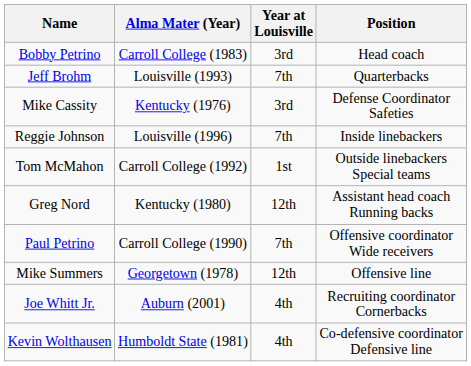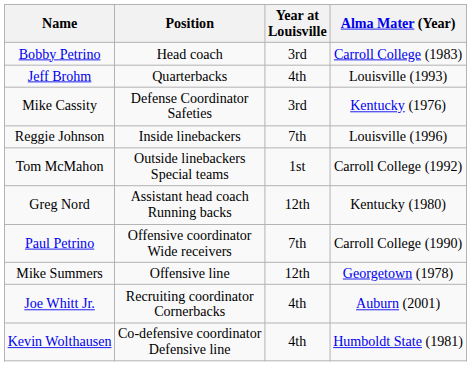 <table class="wikitable">
 <tr>
 <th>Name</th>
+<th>Position</th>
+<th>Year at<br>Louisville</th>
 <th><a href='#'>Alma Mater</a> (Year)</th>
-<th>Year at<br>Louisville</th>
-<th>Position</th>
 </tr>
 <tr align="center">
 <td><a href='#'>Bobby Petrino</a></td>
+<td>Head coach</td>
+<td>3rd</td>
 <td><a href='#'>Carroll College</a> (1983)</td>
-<td>3rd</td>
-<td>Head coach</td>
 </tr>
 <tr align="center">
 <td><a href='#'>Jeff Brohm</a></td>
+<td>Quarterbacks</td>
+<td>4th</td>
 <td>Louisville (1993)</td>
-<td>7th</td>
-<td>Quarterbacks</td>
 </tr>
 <tr align="center">
 <td>Mike Cassity</td>
+<td>Defense Coordinator<br>Safeties</td>
+<td>3rd</td>
 <td><a href='#'>Kentucky</a> (1976)</td>
-<td>3rd</td>
-<td>Defense Coordinator<br>Safeties</td>
 </tr>
 <tr align="center">
 <td>Reggie Johnson</td>
+<td>Inside linebackers</td>
+<td>7th</td>
 <td>Louisville (1996)</td>
-<td>7th</td>
-<td>Inside linebackers</td>
 </tr>
 <tr align="center">
 <td>Tom McMahon</td>
+<td>Outside linebackers<br>Special teams</td>
+<td>1st</td>
 <td>Carroll College (1992)</td>
-<td>1st</td>
-<td>Outside linebackers<br>Special teams</td>
 </tr>
 <tr align="center">
 <td>Greg Nord</td>
+<td>Assistant head coach<br>Running backs</td>
+<td>12th</td>
 <td>Kentucky (1980)</td>
-<td>12th</td>
-<td>Assistant head coach<br>Running backs</td>
 </tr>
 <tr align="center">
 <td><a href='#'>Paul Petrino</a></td>
+<td>Offensive coordinator<br>Wide receivers</td>
+<td>7th</td>
 <td>Carroll College (1990)</td>
-<td>7th</td>
-<td>Offensive coordinator<br>Wide receivers</td>
 </tr>
 <tr align="center">
 <td>Mike Summers</td>
+<td>Offensive line</td>
+<td>12th</td>
 <td><a href='#'>Georgetown</a> (1978)</td>
-<td>12th</td>
-<td>Offensive line</td>
 </tr>
 <tr align="center">
 <td><a href='#'>Joe Whitt Jr.</a></td>
+<td>Recruiting coordinator<br>Cornerbacks</td>
+<td>4th</td>
 <td><a href='#'>Auburn</a> (2001)</td>
-<td>4th</td>
-<td>Recruiting coordinator<br>Cornerbacks</td>
 </tr>
 <tr align="center">
 <td><a href='#'>Kevin Wolthausen</a></td>
+<td>Co-defensive coordinator<br>Defensive line</td>
+<td>4th</td>
 <td><a href='#'>Humboldt State</a> (1981)</td>
-<td>4th</td>
-<td>Co-defensive coordinator<br>Defensive line</td>
 </tr>
 </table>
